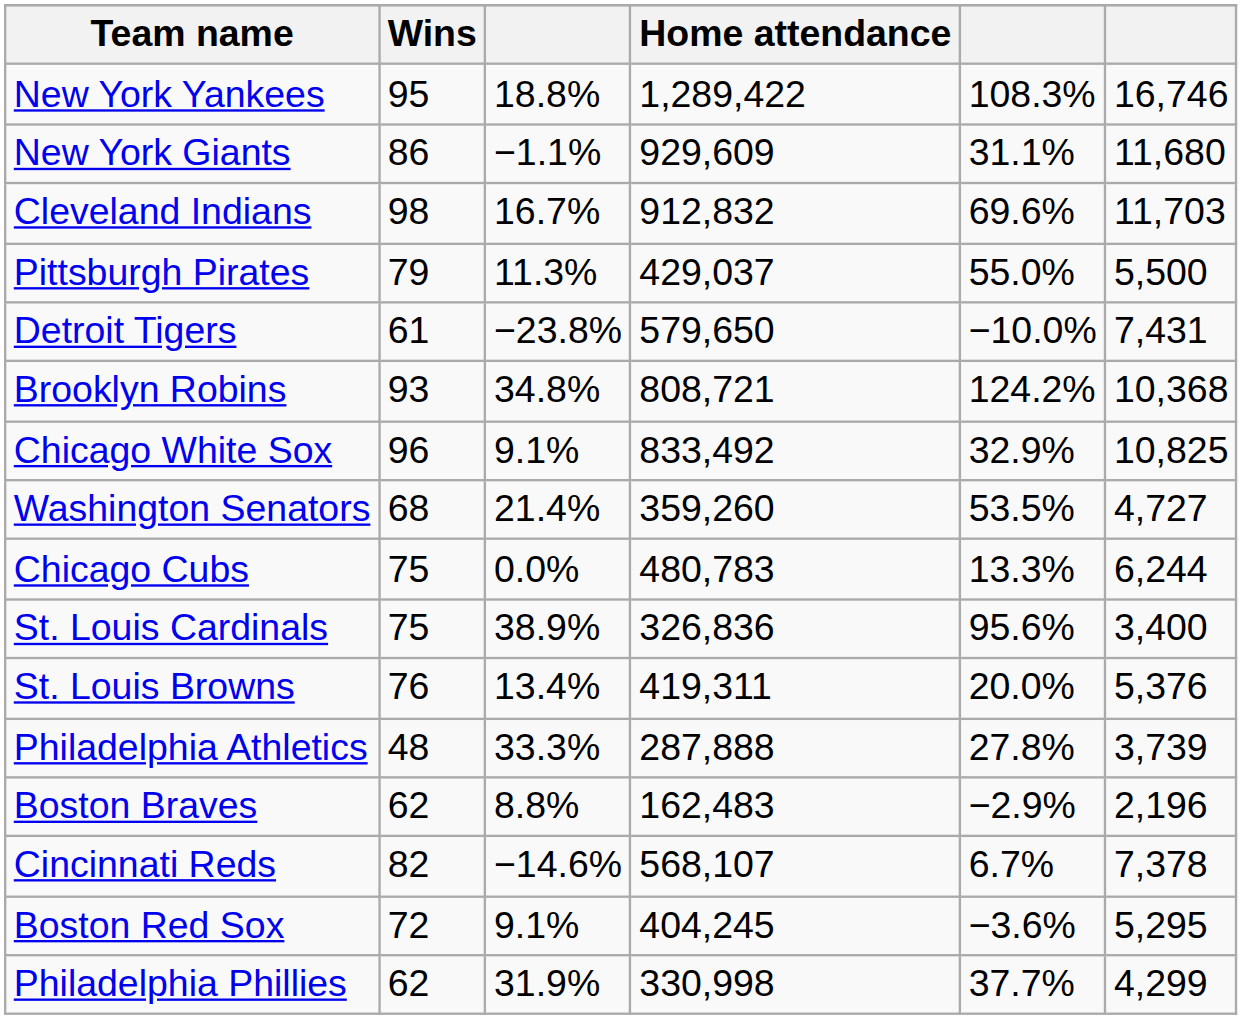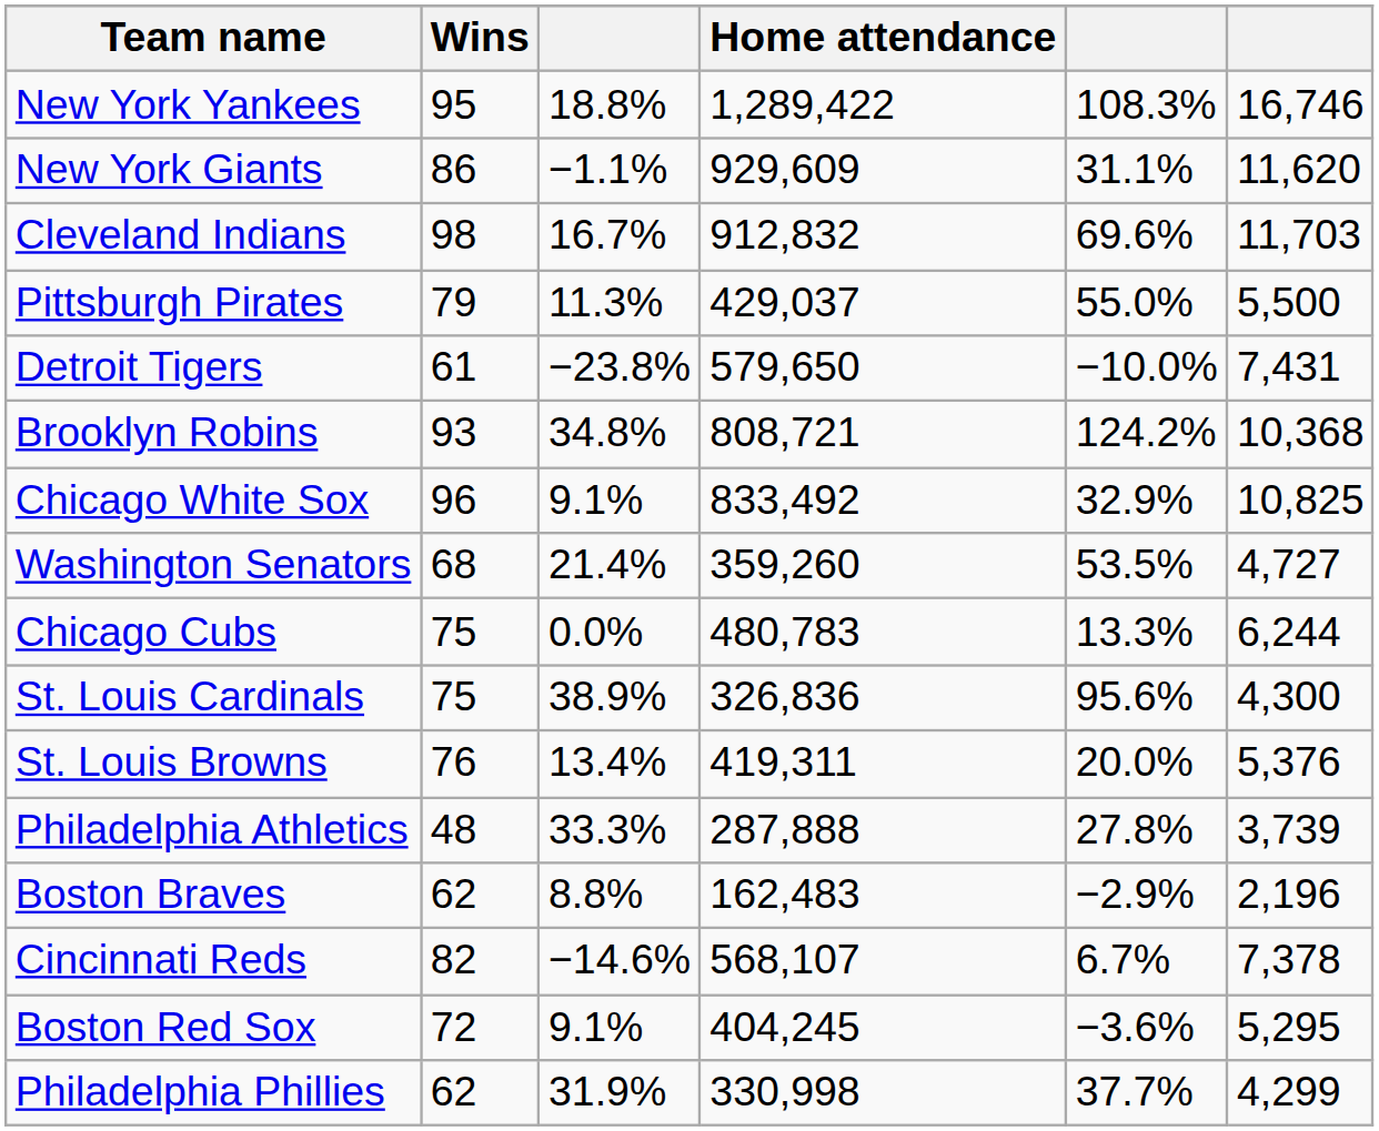 <table class="wikitable sortable">
 <tr style="text-align:center; font-size:larger;">
 </tr>
 <tr>
 <th>Team name</th>
 <th>Wins</th>
 <th></th>
 <th>Home attendance</th>
 <th></th>
 <th></th>
 </tr>
 <tr>
 <td><a href='#'>New York Yankees</a></td>
 <td>95</td>
 <td>18.8%</td>
 <td>1,289,422</td>
 <td>108.3%</td>
 <td>16,746</td>
 </tr>
 <tr>
 <td><a href='#'>New York Giants</a></td>
 <td>86</td>
 <td>−1.1%</td>
 <td>929,609</td>
 <td>31.1%</td>
-<td>11,680</td>
+<td>11,620</td>
 </tr>
 <tr>
 <td><a href='#'>Cleveland Indians</a></td>
 <td>98</td>
 <td>16.7%</td>
 <td>912,832</td>
 <td>69.6%</td>
 <td>11,703</td>
 </tr>
 <tr>
 <td><a href='#'>Pittsburgh Pirates</a></td>
 <td>79</td>
 <td>11.3%</td>
 <td>429,037</td>
 <td>55.0%</td>
 <td>5,500</td>
 </tr>
 <tr>
 <td><a href='#'>Detroit Tigers</a></td>
 <td>61</td>
 <td>−23.8%</td>
 <td>579,650</td>
 <td>−10.0%</td>
 <td>7,431</td>
 </tr>
 <tr>
 <td><a href='#'>Brooklyn Robins</a></td>
 <td>93</td>
 <td>34.8%</td>
 <td>808,721</td>
 <td>124.2%</td>
 <td>10,368</td>
 </tr>
 <tr>
 <td><a href='#'>Chicago White Sox</a></td>
 <td>96</td>
 <td>9.1%</td>
 <td>833,492</td>
 <td>32.9%</td>
 <td>10,825</td>
 </tr>
 <tr>
 <td><a href='#'>Washington Senators</a></td>
 <td>68</td>
 <td>21.4%</td>
 <td>359,260</td>
 <td>53.5%</td>
 <td>4,727</td>
 </tr>
 <tr>
 <td><a href='#'>Chicago Cubs</a></td>
 <td>75</td>
 <td>0.0%</td>
 <td>480,783</td>
 <td>13.3%</td>
 <td>6,244</td>
 </tr>
 <tr>
 <td><a href='#'>St. Louis Cardinals</a></td>
 <td>75</td>
 <td>38.9%</td>
 <td>326,836</td>
 <td>95.6%</td>
-<td>3,400</td>
+<td>4,300</td>
 </tr>
 <tr>
 <td><a href='#'>St. Louis Browns</a></td>
 <td>76</td>
 <td>13.4%</td>
 <td>419,311</td>
 <td>20.0%</td>
 <td>5,376</td>
 </tr>
 <tr>
 <td><a href='#'>Philadelphia Athletics</a></td>
 <td>48</td>
 <td>33.3%</td>
 <td>287,888</td>
 <td>27.8%</td>
 <td>3,739</td>
 </tr>
 <tr>
 <td><a href='#'>Boston Braves</a></td>
 <td>62</td>
 <td>8.8%</td>
 <td>162,483</td>
 <td>−2.9%</td>
 <td>2,196</td>
 </tr>
 <tr>
 <td><a href='#'>Cincinnati Reds</a></td>
 <td>82</td>
 <td>−14.6%</td>
 <td>568,107</td>
 <td>6.7%</td>
 <td>7,378</td>
 </tr>
 <tr>
 <td><a href='#'>Boston Red Sox</a></td>
 <td>72</td>
 <td>9.1%</td>
 <td>404,245</td>
 <td>−3.6%</td>
 <td>5,295</td>
 </tr>
 <tr>
 <td><a href='#'>Philadelphia Phillies</a></td>
 <td>62</td>
 <td>31.9%</td>
 <td>330,998</td>
 <td>37.7%</td>
 <td>4,299</td>
 </tr>
 </table>
